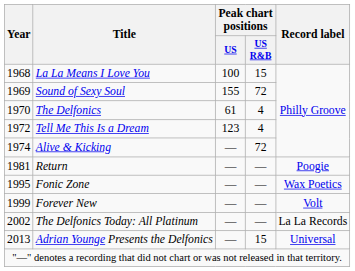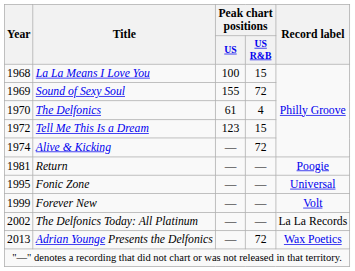 <table class="wikitable" style="text-align:center;">
 <tr>
 <th rowspan="2">Year</th>
 <th rowspan="2">Title</th>
 <th colspan="2">Peak chart positions</th>
 <th rowspan="2">Record label</th>
 </tr>
 <tr style="font-size:smaller;">
 <th width="35"><a href='#'>US</a><br></th>
 <th width="35"><a href='#'>US<br>R&B</a><br></th>
 </tr>
 <tr>
 <td>1968</td>
 <td style="text-align:left;"><em><a href='#'>La La Means I Love You</a></em></td>
 <td>100</td>
 <td>15</td>
 <td rowspan="5"><a href='#'>Philly Groove</a></td>
 </tr>
 <tr>
 <td>1969</td>
 <td style="text-align:left;"><em><a href='#'>Sound of Sexy Soul</a></em></td>
 <td>155</td>
 <td>72</td>
 </tr>
 <tr>
 <td>1970</td>
 <td style="text-align:left;"><em><a href='#'>The Delfonics</a></em></td>
 <td>61</td>
 <td>4</td>
 </tr>
 <tr>
 <td>1972</td>
 <td style="text-align:left;"><em><a href='#'>Tell Me This Is a Dream</a></em></td>
 <td>123</td>
-<td>4</td>
+<td>15</td>
 </tr>
 <tr>
 <td>1974</td>
 <td style="text-align:left;"><em><a href='#'>Alive & Kicking</a></em></td>
 <td>—</td>
 <td>72</td>
 </tr>
 <tr>
 <td>1981</td>
 <td style="text-align:left;"><em>Return</em></td>
 <td>—</td>
 <td>—</td>
 <td rowspan="1"><a href='#'>Poogie</a></td>
 </tr>
 <tr>
 <td>1995</td>
 <td style="text-align:left;"><em>Fonic Zone</em></td>
 <td>—</td>
 <td>—</td>
-<td rowspan="1"><a href='#'>Wax Poetics</a></td>
+<td rowspan="1"><a href='#'>Universal</a></td>
 </tr>
 <tr>
 <td>1999</td>
 <td style="text-align:left;"><em>Forever New</em></td>
 <td>—</td>
 <td>—</td>
 <td rowspan="1"><a href='#'>Volt</a></td>
 </tr>
 <tr>
 <td>2002</td>
 <td style="text-align:left;"><em>The Delfonics Today: All Platinum</em></td>
 <td>—</td>
 <td>—</td>
 <td rowspan="1">La La Records</td>
 </tr>
 <tr>
 <td>2013</td>
 <td style="text-align:left;"><em><a href='#'>Adrian Younge</a> Presents the Delfonics</em></td>
 <td>—</td>
-<td>15</td>
-<td rowspan="1"><a href='#'>Universal</a></td>
+<td>72</td>
+<td rowspan="1"><a href='#'>Wax Poetics</a></td>
 </tr>
 <tr>
 <td colspan="15" style="font-size:90%">"—" denotes a recording that did not chart or was not released in that territory.</td>
 </tr>
 </table>
